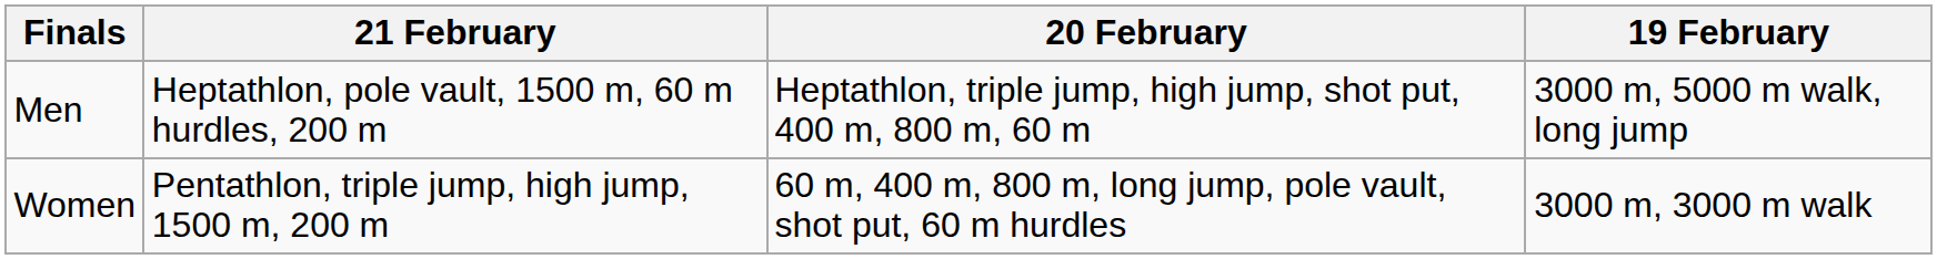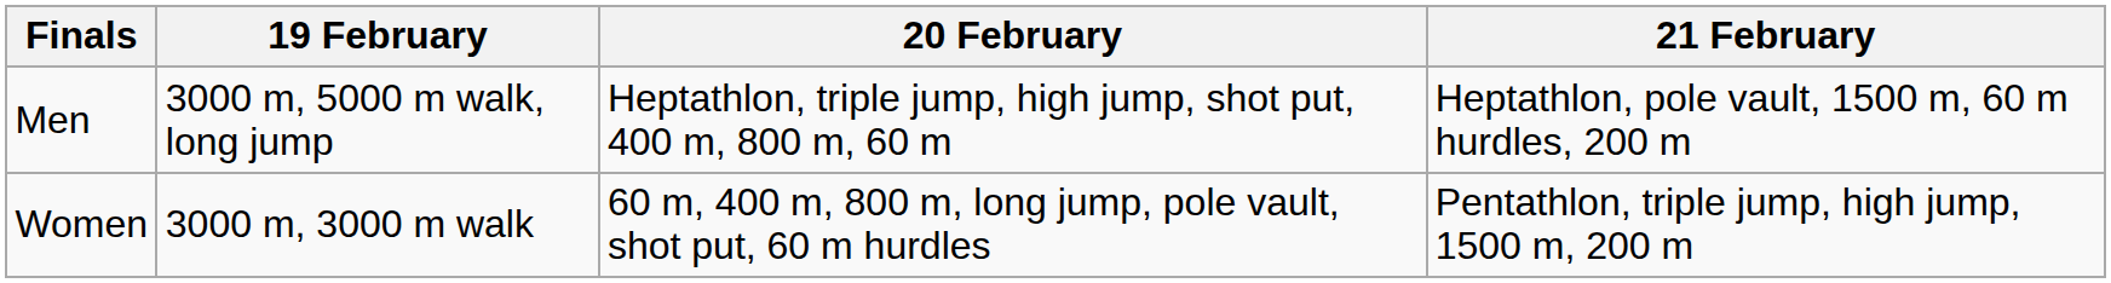 <table class=wikitable>
 <tr>
 <th scope="col">Finals</th>
+<th scope="col">19 February</th>
+<th scope="col">20 February</th>
 <th scope="col">21 February</th>
-<th scope="col">20 February</th>
-<th scope="col">19 February</th>
 </tr>
 <tr>
 <td>Men</td>
+<td>3000 m, 5000 m walk, long jump</td>
+<td>Heptathlon, triple jump, high jump, shot put, 400 m, 800 m, 60 m</td>
 <td>Heptathlon, pole vault, 1500 m, 60 m hurdles, 200 m</td>
-<td>Heptathlon, triple jump, high jump, shot put, 400 m, 800 m, 60 m</td>
-<td>3000 m, 5000 m walk, long jump</td>
 </tr>
 <tr>
 <td>Women</td>
+<td>3000 m, 3000 m walk</td>
+<td>60 m, 400 m, 800 m, long jump, pole vault, shot put, 60 m hurdles</td>
 <td>Pentathlon, triple jump, high jump, 1500 m, 200 m</td>
-<td>60 m, 400 m, 800 m, long jump, pole vault, shot put, 60 m hurdles</td>
-<td>3000 m, 3000 m walk</td>
 </tr>
 </table>
